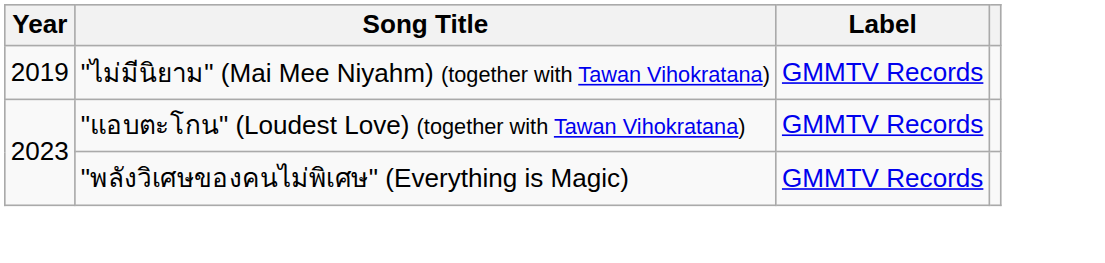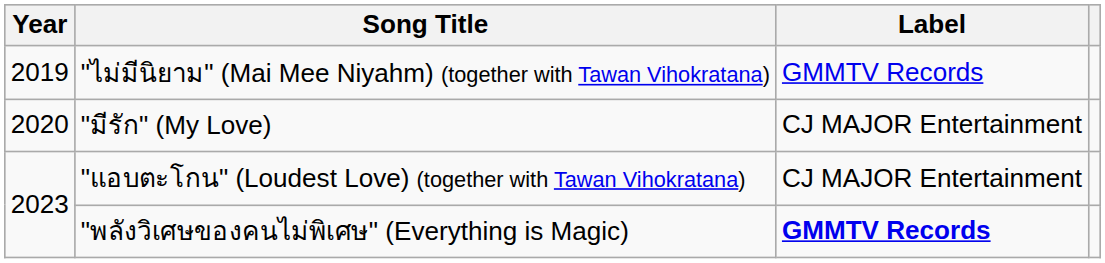 <table class="wikitable sortable plainrowheaders">
 <tr>
 <th scope="col">Year</th>
 <th scope="col">Song Title</th>
 <th scope="col" class="unsortable">Label</th>
 <th scope="col" class="unsortable"></th>
 </tr>
 <tr>
 <td>2019</td>
 <td>"ไม่มีนิยาม" (Mai Mee Niyahm) <small>(together with <a href='#'>Tawan Vihokratana</a>)</small></td>
 <td><a href='#'>GMMTV Records</a></td>
 <td style="text-align: center;"></td>
 </tr>
 <tr>
+<td>2020</td>
+<td>"มีรัก" (My Love)<br></td>
+<td>CJ MAJOR Entertainment</td>
+<td style="text-align: center;"></td>
+</tr>
+<tr>
 <td rowspan="2">2023</td>
 <td>"แอบตะโกน" (Loudest Love) <small>(together with <a href='#'>Tawan Vihokratana</a>)</small></td>
-<td><a href='#'>GMMTV Records</a></td>
+<td>CJ MAJOR Entertainment</td>
 <td></td>
 </tr>
 <tr>
 <td>"พลังวิเศษของคนไม่พิเศษ" (Everything is Magic)</td>
-<td><a href='#'>GMMTV Records</a></td>
+<td><strong><a href='#'>GMMTV Records</a></strong></td>
 <td></td>
 </tr>
 </table>
